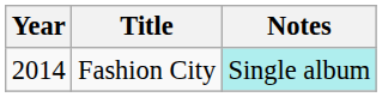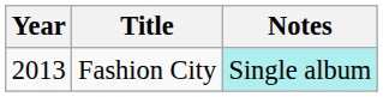 <table class="wikitable">
 <tr>
 <th scope="col">Year</th>
 <th scope="col">Title</th>
 <th scope="col">Notes</th>
 </tr>
 <tr>
-<td>2014</td>
+<td>2013</td>
 <td>Fashion City</td>
 <td style="background: paleturquoise;">Single album</td>
 </tr>
 </table>
